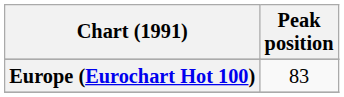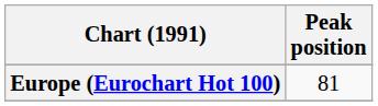 <table class="wikitable sortable plainrowheaders" style="text-align:center">
 <tr>
 <th>Chart (1991)</th>
 <th>Peak<br>position</th>
 </tr>
 <tr>
 </tr>
 <tr>
 </tr>
 <tr>
 </tr>
 <tr>
 <th scope="row">Europe (<a href='#'>Eurochart Hot 100</a>)</th>
-<td>83</td>
+<td>81</td>
 </tr>
 <tr>
 </tr>
 <tr>
 </tr>
 <tr>
 </tr>
 <tr>
 </tr>
 <tr>
 </tr>
 <tr>
 </tr>
 <tr>
 </tr>
 </table>
